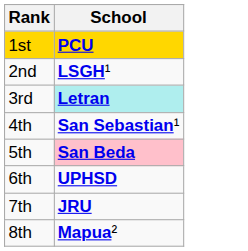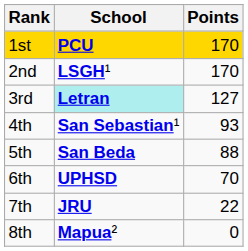 <table class="wikitable">
 <tr>
 <th>Rank</th>
 <th>School</th>
+<th>Points</th>
 </tr>
 <tr bgcolor="gold">
 <td>1st</td>
 <td><strong><a href='#'>PCU</a></strong></td>
+<td align="right">170</td>
 </tr>
 <tr>
 <td>2nd</td>
 <td><strong><a href='#'>LSGH</a></strong>¹</td>
+<td align="right">170</td>
 </tr>
 <tr>
 <td>3rd</td>
 <td style="background: paleturquoise;"><strong><a href='#'>Letran</a></strong></td>
+<td align="right">127</td>
 </tr>
 <tr>
 <td>4th</td>
 <td><strong><a href='#'>San Sebastian</a></strong>¹</td>
+<td align="right">93</td>
 </tr>
 <tr>
 <td>5th</td>
-<td style="background: pink;"><strong><a href='#'>San Beda</a></strong></td>
+<td><strong><a href='#'>San Beda</a></strong></td>
+<td align="right">88</td>
 </tr>
 <tr>
 <td>6th</td>
 <td><strong><a href='#'>UPHSD</a></strong></td>
+<td align="right">70</td>
 </tr>
 <tr>
 <td>7th</td>
 <td><strong><a href='#'>JRU</a></strong></td>
+<td align="right">22</td>
 </tr>
 <tr>
 <td>8th</td>
 <td><strong><a href='#'>Mapua</a></strong>²</td>
+<td align="right">0</td>
 </tr>
 </table>
